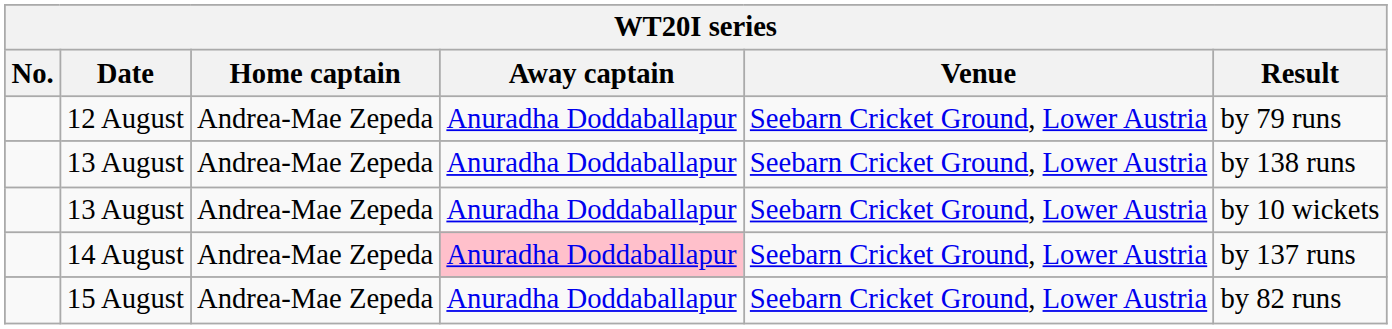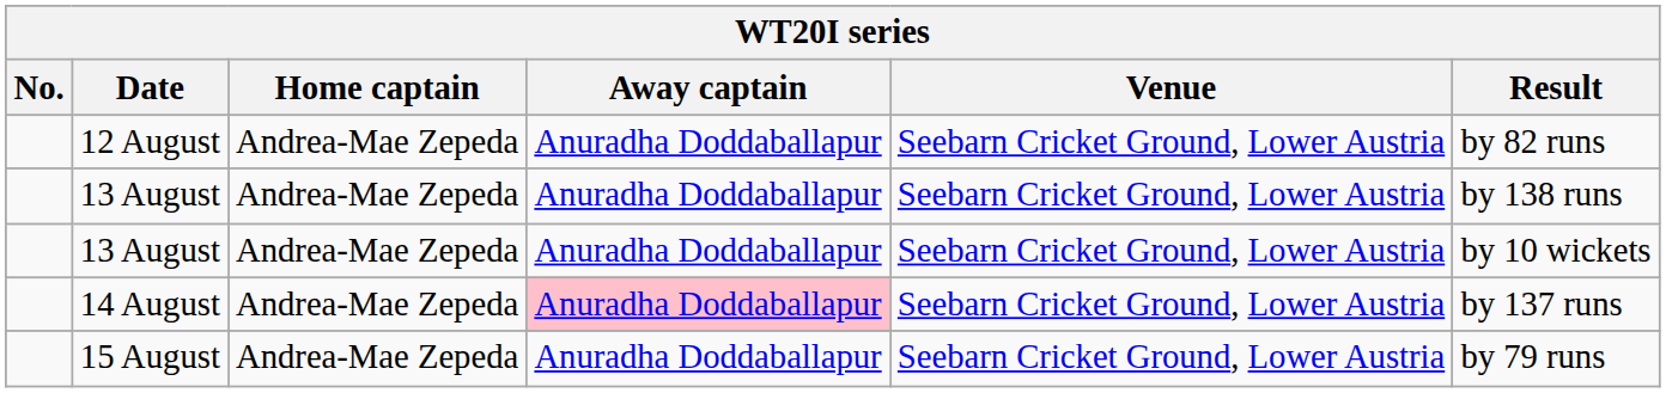 <table class="wikitable">
 <tr>
 <th colspan="9">WT20I series</th>
 </tr>
 <tr>
 <th>No.</th>
 <th>Date</th>
 <th>Home captain</th>
 <th>Away captain</th>
 <th>Venue</th>
 <th>Result</th>
 </tr>
 <tr>
 <td></td>
 <td>12 August</td>
 <td>Andrea-Mae Zepeda</td>
 <td><a href='#'>Anuradha Doddaballapur</a></td>
 <td><a href='#'>Seebarn Cricket Ground</a>, <a href='#'>Lower Austria</a></td>
-<td> by 79 runs</td>
+<td> by 82 runs</td>
 </tr>
 <tr>
 <td></td>
 <td>13 August</td>
 <td>Andrea-Mae Zepeda</td>
 <td><a href='#'>Anuradha Doddaballapur</a></td>
 <td><a href='#'>Seebarn Cricket Ground</a>, <a href='#'>Lower Austria</a></td>
 <td> by 138 runs</td>
 </tr>
 <tr>
 <td></td>
 <td>13 August</td>
 <td>Andrea-Mae Zepeda</td>
 <td><a href='#'>Anuradha Doddaballapur</a></td>
 <td><a href='#'>Seebarn Cricket Ground</a>, <a href='#'>Lower Austria</a></td>
 <td> by 10 wickets</td>
 </tr>
 <tr>
 <td></td>
 <td>14 August</td>
 <td>Andrea-Mae Zepeda</td>
 <td style="background: pink;"><a href='#'>Anuradha Doddaballapur</a></td>
 <td><a href='#'>Seebarn Cricket Ground</a>, <a href='#'>Lower Austria</a></td>
 <td> by 137 runs</td>
 </tr>
 <tr>
 <td></td>
 <td>15 August</td>
 <td>Andrea-Mae Zepeda</td>
 <td><a href='#'>Anuradha Doddaballapur</a></td>
 <td><a href='#'>Seebarn Cricket Ground</a>, <a href='#'>Lower Austria</a></td>
-<td> by 82 runs</td>
+<td> by 79 runs</td>
 </tr>
 </table>
